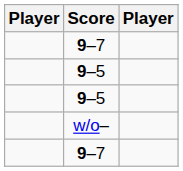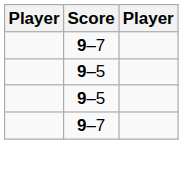 <table class="wikitable " style="font-size: 90%">
 <tr>
 <th scope=col>Player</th>
 <th scope=col>Score</th>
 <th scope=col>Player</th>
 </tr>
 <tr>
 <td><strong></strong></td>
 <td align="center"><strong>9</strong>–7</td>
 <td></td>
 </tr>
 <tr>
 <td><strong></strong></td>
 <td align="center"><strong>9</strong>–5</td>
 <td></td>
 </tr>
 <tr>
 <td><strong></strong></td>
 <td align="center"><strong>9</strong>–5</td>
 <td></td>
 </tr>
 <tr>
 <td><strong></strong></td>
-<td align="center"><a href='#'>w/o</a>–</td>
-<td></td>
-</tr>
-<tr>
-<td><strong></strong></td>
 <td align="center"><strong>9</strong>–7</td>
 <td></td>
 </tr>
 </table>
